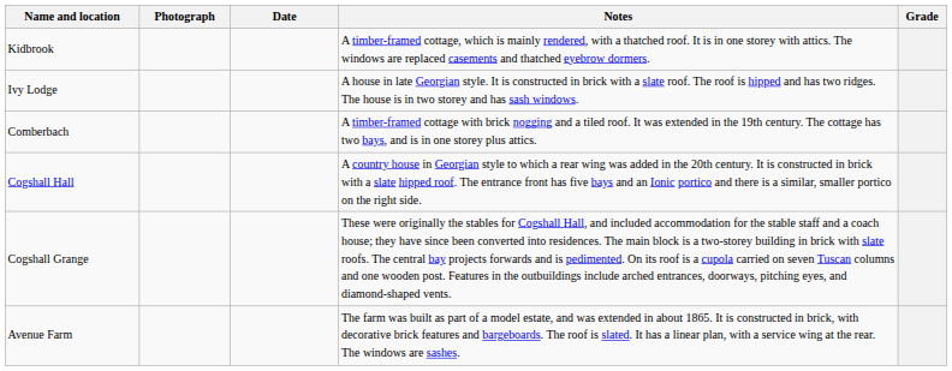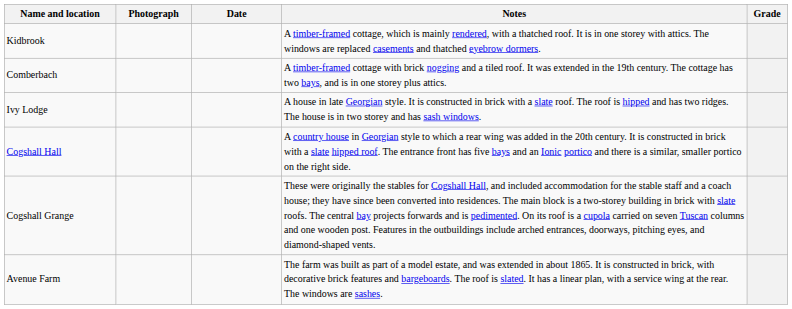 <table class="wikitable sortable plainrowheaders" style="width:100%;border:0px;text-align:left;line-height:150%;">
 <tr>
 <th scope="col"  style="width:150px">Name and location</th>
 <th scope="col"  style="width:100px" class="unsortable">Photograph</th>
 <th scope="col"  style="width:120px">Date</th>
 <th scope="col"  style="width:650px" class="unsortable">Notes</th>
 <th scope="col"  style="width:50px">Grade</th>
 </tr>
 <tr>
 <td>Kidbrook<br><small></small></td>
 <td></td>
 <td align="center"></td>
 <td>A <a href='#'>timber-framed</a> cottage, which is mainly <a href='#'>rendered</a>, with a thatched roof.  It is in one storey with attics.  The windows are replaced <a href='#'>casements</a> and thatched <a href='#'>eyebrow dormers</a>.</td>
 <th></th>
 </tr>
 <tr>
+<td>Comberbach<br><small></small></td>
+<td></td>
+<td align="center"></td>
+<td>A <a href='#'>timber-framed</a> cottage with brick <a href='#'>nogging</a> and a tiled roof.  It was extended in the 19th century.  The cottage has two <a href='#'>bays</a>, and is in one storey plus attics.</td>
+<th></th>
+</tr>
+<tr>
 <td>Ivy Lodge<br><small></small></td>
 <td></td>
 <td align="center"></td>
 <td>A house in late <a href='#'>Georgian</a> style.  It is constructed in brick with a <a href='#'>slate</a> roof.  The roof is <a href='#'>hipped</a> and has two ridges.  The house is in two storey and has <a href='#'>sash windows</a>.</td>
-<th></th>
-</tr>
-<tr>
-<td>Comberbach<br><small></small></td>
-<td></td>
-<td align="center"></td>
-<td>A <a href='#'>timber-framed</a> cottage with brick <a href='#'>nogging</a> and a tiled roof.  It was extended in the 19th century.  The cottage has two <a href='#'>bays</a>, and is in one storey plus attics.</td>
 <th></th>
 </tr>
 <tr>
 <td><a href='#'>Cogshall Hall</a><br><small></small></td>
 <td></td>
 <td align="center"></td>
 <td>A <a href='#'>country house</a> in <a href='#'>Georgian</a> style to which a rear wing was added in the 20th century.  It is constructed in brick with a <a href='#'>slate</a> <a href='#'>hipped roof</a>.  The entrance front has five <a href='#'>bays</a> and an <a href='#'>Ionic</a> <a href='#'>portico</a> and there is a similar, smaller portico on the right side.</td>
 <th></th>
 </tr>
 <tr>
 <td>Cogshall Grange<br><small></small></td>
 <td></td>
 <td align="center"></td>
 <td>These were originally the stables for <a href='#'>Cogshall Hall</a>, and included accommodation for the stable staff and a coach house; they have since been converted into residences.  The main block is a two-storey building in brick with <a href='#'>slate</a> roofs.  The central <a href='#'>bay</a> projects forwards and is <a href='#'>pedimented</a>.  On its roof is a <a href='#'>cupola</a> carried on seven <a href='#'>Tuscan</a> columns and one wooden post.  Features in the outbuildings include arched entrances, doorways, pitching eyes, and diamond-shaped vents.</td>
 <th></th>
 </tr>
 <tr>
 <td>Avenue Farm<br><small></small></td>
 <td></td>
 <td align="center"></td>
 <td>The farm was built as part of a model estate, and was extended in about 1865.  It is constructed in brick, with decorative brick features and <a href='#'>bargeboards</a>.  The roof is <a href='#'>slated</a>. It has a linear plan, with a service wing at the rear.  The windows are <a href='#'>sashes</a>.</td>
 <th></th>
 </tr>
 <tr>
 </tr>
 </table>
